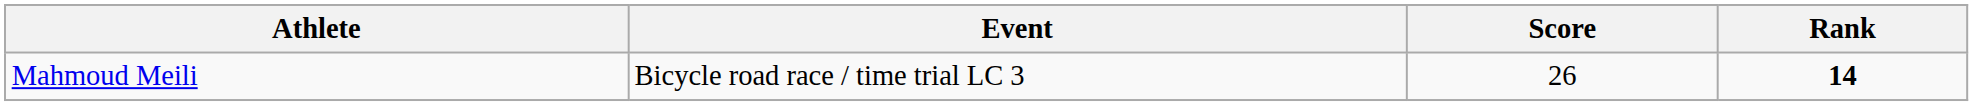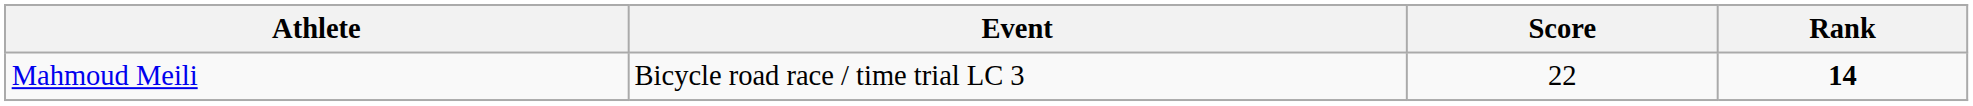 <table class="wikitable" width="50%" style="text-align:center; font-size:90%">
 <tr>
 <th width="20%">Athlete</th>
 <th width="25%">Event</th>
 <th width="10%">Score</th>
 <th width="8%">Rank</th>
 </tr>
 <tr>
 <td align="left"><a href='#'>Mahmoud Meili</a></td>
 <td align="left">Bicycle road race / time trial LC 3</td>
-<td>26</td>
+<td>22</td>
 <td><strong>14</strong></td>
 </tr>
 </table>
